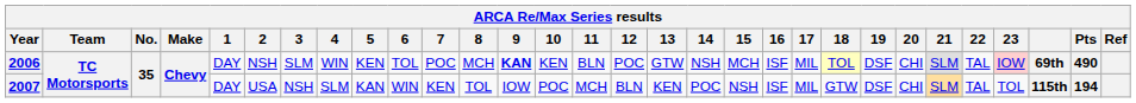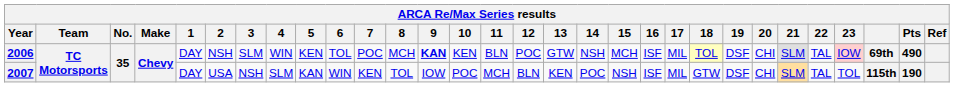 <table class="wikitable" style="text-align:center; font-size:75%">
 <tr>
 <th colspan=48><a href='#'>ARCA Re/Max Series</a> results</th>
 </tr>
 <tr>
 <th>Year</th>
 <th>Team</th>
 <th>No.</th>
 <th>Make</th>
 <th>1</th>
 <th>2</th>
 <th>3</th>
 <th>4</th>
 <th>5</th>
 <th>6</th>
 <th>7</th>
 <th>8</th>
 <th>9</th>
 <th>10</th>
 <th>11</th>
 <th>12</th>
 <th>13</th>
 <th>14</th>
 <th>15</th>
 <th>16</th>
 <th>17</th>
 <th>18</th>
 <th>19</th>
 <th>20</th>
 <th>21</th>
 <th>22</th>
 <th>23</th>
 <th></th>
 <th>Pts</th>
 <th>Ref</th>
 </tr>
 <tr>
 <th><a href='#'>2006</a></th>
 <th rowspan=2><a href='#'>TC Motorsports</a></th>
 <th rowspan=2>35</th>
 <th rowspan=2><a href='#'>Chevy</a></th>
 <td><a href='#'>DAY</a></td>
 <td><a href='#'>NSH</a></td>
 <td><a href='#'>SLM</a></td>
 <td><a href='#'>WIN</a></td>
 <td><a href='#'>KEN</a></td>
 <td><a href='#'>TOL</a></td>
 <td><a href='#'>POC</a></td>
 <td><a href='#'>MCH</a></td>
 <td><strong><a href='#'>KAN</a></strong></td>
 <td><a href='#'>KEN</a></td>
 <td><a href='#'>BLN</a></td>
 <td><a href='#'>POC</a></td>
 <td><a href='#'>GTW</a></td>
 <td><a href='#'>NSH</a></td>
 <td><a href='#'>MCH</a></td>
 <td><a href='#'>ISF</a></td>
 <td><a href='#'>MIL</a></td>
 <td style="background:#FFFFBF;"><a href='#'>TOL</a><br></td>
 <td><a href='#'>DSF</a></td>
 <td><a href='#'>CHI</a></td>
 <td style="background:#DFDFDF;"><a href='#'>SLM</a><br></td>
 <td><a href='#'>TAL</a></td>
 <td style="background:#FFCFCF;"><a href='#'>IOW</a><br></td>
 <th>69th</th>
 <th>490</th>
 <th></th>
 </tr>
 <tr>
 <th><a href='#'>2007</a></th>
 <td><a href='#'>DAY</a></td>
 <td><a href='#'>USA</a></td>
 <td><a href='#'>NSH</a></td>
 <td><a href='#'>SLM</a></td>
 <td><a href='#'>KAN</a></td>
 <td><a href='#'>WIN</a></td>
 <td><a href='#'>KEN</a></td>
 <td><a href='#'>TOL</a></td>
 <td><a href='#'>IOW</a></td>
 <td><a href='#'>POC</a></td>
 <td><a href='#'>MCH</a></td>
 <td><a href='#'>BLN</a></td>
 <td><a href='#'>KEN</a></td>
 <td><a href='#'>POC</a></td>
 <td><a href='#'>NSH</a></td>
 <td><a href='#'>ISF</a></td>
 <td><a href='#'>MIL</a></td>
 <td><a href='#'>GTW</a></td>
 <td><a href='#'>DSF</a></td>
 <td><a href='#'>CHI</a></td>
 <td style="background:#FFDF9F;"><a href='#'>SLM</a><br></td>
 <td><a href='#'>TAL</a></td>
 <td><a href='#'>TOL</a></td>
 <th>115th</th>
-<th>194</th>
+<th>190</th>
 <th></th>
 </tr>
 </table>
